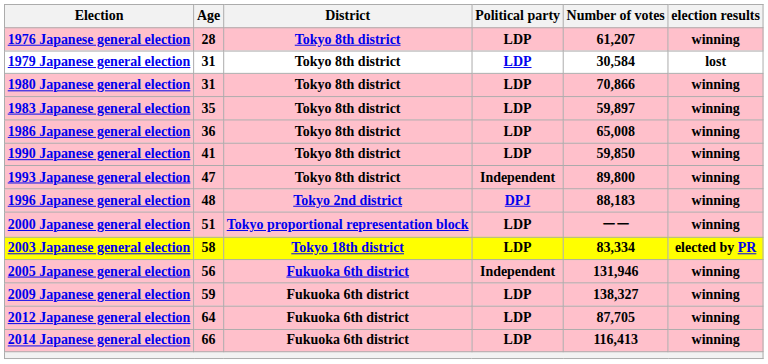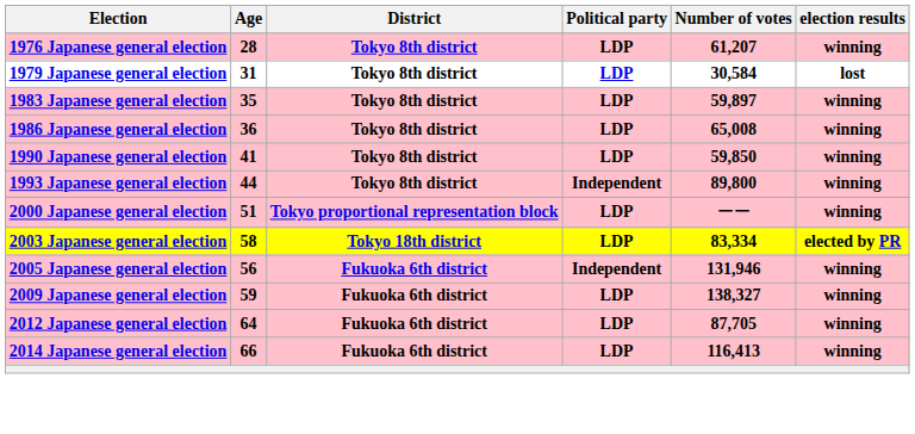 <table class="wikitable" style="text-align:center; font-size:90%">
 <tr>
 <th>Election</th>
 <th>Age</th>
 <th>District</th>
 <th>Political party</th>
 <th>Number of votes</th>
 <th>election results</th>
 </tr>
 <tr>
 <td style="background:Pink;"><strong><a href='#'>1976 Japanese general election</a></strong></td>
 <td style="background:Pink;"><strong>28</strong></td>
 <td style="background:Pink;"><strong><a href='#'>Tokyo 8th district</a></strong></td>
 <td style="background:Pink;"><strong>LDP</strong></td>
 <td style="background:Pink;"><strong>61,207</strong></td>
 <td style="background:Pink;"><strong>winning</strong></td>
 </tr>
 <tr>
 <td style="background:white;"><strong><a href='#'>1979 Japanese general election</a></strong></td>
 <td style="background:white;"><strong>31</strong></td>
 <td style="background:white;"><strong>Tokyo 8th district</strong></td>
 <td style="background:white;"><strong><a href='#'>LDP</a></strong></td>
 <td style="background:white;"><strong>30,584</strong></td>
 <td style="background:white;"><strong>lost</strong></td>
-</tr>
-<tr>
-<td style="background:Pink;"><strong><a href='#'>1980 Japanese general election</a></strong></td>
-<td style="background:Pink;"><strong>31</strong></td>
-<td style="background:Pink;"><strong>Tokyo 8th district</strong></td>
-<td style="background:Pink;"><strong>LDP</strong></td>
-<td style="background:Pink;"><strong>70,866</strong></td>
-<td style="background:Pink;"><strong>winning</strong></td>
 </tr>
 <tr>
 <td style="background:Pink;"><strong><a href='#'>1983 Japanese general election</a></strong></td>
 <td style="background:Pink;"><strong>35</strong></td>
 <td style="background:Pink;"><strong>Tokyo 8th district</strong></td>
 <td style="background:Pink;"><strong>LDP</strong></td>
 <td style="background:Pink;"><strong>59,897</strong></td>
 <td style="background:Pink;"><strong>winning</strong></td>
 </tr>
 <tr>
 <td style="background:Pink;"><strong><a href='#'>1986 Japanese general election</a></strong></td>
 <td style="background:Pink;"><strong>36</strong></td>
 <td style="background:Pink;"><strong>Tokyo 8th district</strong></td>
 <td style="background:Pink;"><strong>LDP</strong></td>
 <td style="background:Pink;"><strong>65,008</strong></td>
 <td style="background:Pink;"><strong>winning</strong></td>
 </tr>
 <tr>
 <td style="background:Pink;"><strong><a href='#'>1990 Japanese general election</a></strong></td>
 <td style="background:Pink;"><strong>41</strong></td>
 <td style="background:Pink;"><strong>Tokyo 8th district</strong></td>
 <td style="background:Pink;"><strong>LDP</strong></td>
 <td style="background:Pink;"><strong>59,850</strong></td>
 <td style="background:Pink;"><strong>winning</strong></td>
 </tr>
 <tr>
 <td style="background:Pink;"><strong><a href='#'>1993 Japanese general election</a></strong></td>
-<td style="background:Pink;"><strong>47</strong></td>
+<td style="background:Pink;"><strong>44</strong></td>
 <td style="background:Pink;"><strong>Tokyo 8th district</strong></td>
 <td style="background:Pink;"><strong>Independent</strong></td>
 <td style="background:Pink;"><strong>89,800</strong></td>
-<td style="background:Pink;"><strong>winning</strong></td>
-</tr>
-<tr>
-<td style="background:Pink;"><strong><a href='#'>1996 Japanese general election</a></strong></td>
-<td style="background:Pink;"><strong>48</strong></td>
-<td style="background:Pink;"><strong><a href='#'>Tokyo 2nd district</a></strong></td>
-<td style="background:Pink;"><strong><a href='#'>DPJ</a></strong></td>
-<td style="background:Pink;"><strong>88,183</strong></td>
 <td style="background:Pink;"><strong>winning</strong></td>
 </tr>
 <tr>
 <td style="background:Pink;"><strong><a href='#'>2000 Japanese general election</a></strong></td>
 <td style="background:Pink;"><strong>51</strong></td>
 <td style="background:Pink;"><strong><a href='#'>Tokyo proportional representation block</a></strong></td>
 <td style="background:Pink;"><strong>LDP</strong></td>
 <td style="background:Pink;">ーー</td>
 <td style="background:Pink;"><strong>winning</strong></td>
 </tr>
 <tr>
 <td style="background:Yellow;"><strong><a href='#'>2003 Japanese general election</a></strong></td>
 <td style="background:Yellow;"><strong>58</strong></td>
 <td style="background:Yellow;"><strong><a href='#'>Tokyo 18th district</a></strong></td>
 <td style="background:Yellow;"><strong>LDP</strong></td>
 <td style="background:Yellow;"><strong>83,334</strong></td>
 <td style="background:Yellow;"><strong>elected by <a href='#'>PR</a></strong></td>
 </tr>
 <tr>
 <td style="background:Pink;"><strong><a href='#'>2005 Japanese general election</a></strong></td>
 <td style="background:Pink;"><strong>56</strong></td>
 <td style="background:Pink;"><strong><a href='#'>Fukuoka 6th district</a></strong></td>
 <td style="background:Pink;"><strong>Independent</strong></td>
 <td style="background:Pink;"><strong>131,946</strong></td>
 <td style="background:Pink;"><strong>winning</strong></td>
 </tr>
 <tr>
 <td style="background:Pink;"><strong><a href='#'>2009 Japanese general election</a></strong></td>
 <td style="background:Pink;"><strong>59</strong></td>
 <td style="background:Pink;"><strong>Fukuoka 6th district</strong></td>
 <td style="background:Pink;"><strong>LDP</strong></td>
 <td style="background:Pink;"><strong>138,327</strong></td>
 <td style="background:Pink;"><strong>winning</strong></td>
 </tr>
 <tr>
 <td style="background:Pink;"><strong><a href='#'>2012 Japanese general election</a></strong></td>
 <td style="background:Pink;"><strong>64</strong></td>
 <td style="background:Pink;"><strong>Fukuoka 6th district</strong></td>
 <td style="background:Pink;"><strong>LDP</strong></td>
 <td style="background:Pink;"><strong>87,705</strong></td>
 <td style="background:Pink;"><strong>winning</strong></td>
 </tr>
 <tr>
 <td style="background:Pink;"><strong><a href='#'>2014 Japanese general election</a></strong></td>
 <td style="background:Pink;"><strong>66</strong></td>
 <td style="background:Pink;"><strong>Fukuoka 6th district</strong></td>
 <td style="background:Pink;"><strong>LDP</strong></td>
 <td style="background:Pink;"><strong>116,413</strong></td>
 <td style="background:Pink;"><strong>winning</strong></td>
 </tr>
 <tr>
 <th colspan="6"></th>
 </tr>
 </table>
